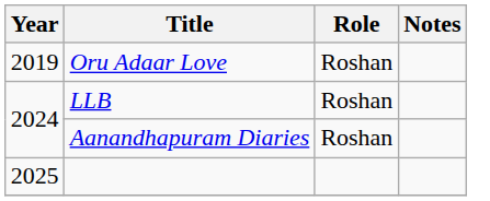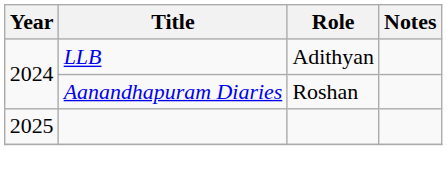 <table class="wikitable sortable">
 <tr>
 <th>Year</th>
 <th>Title</th>
 <th>Role</th>
 <th class="unsortable">Notes</th>
 </tr>
 <tr>
-<td>2019</td>
-<td><em><a href='#'>Oru Adaar Love</a></em></td>
-<td>Roshan</td>
-<td></td>
-</tr>
-<tr>
 <td rowspan=2>2024</td>
 <td><em><a href='#'>LLB</a></em></td>
-<td>Roshan</td>
+<td>Adithyan</td>
 <td></td>
 </tr>
 <tr>
 <td><em><a href='#'>Aanandhapuram Diaries</a></em></td>
 <td>Roshan</td>
 <td></td>
 </tr>
 <tr>
 <td>2025</td>
 <td></td>
 <td></td>
 <td></td>
 </tr>
 <tr>
 </tr>
 </table>
